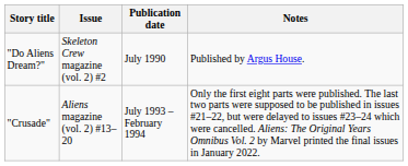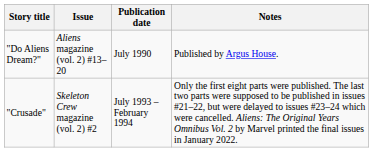 <table class="wikitable">
 <tr>
 <th>Story title</th>
 <th>Issue</th>
 <th>Publication date</th>
 <th>Notes</th>
 </tr>
 <tr>
 <td>"Do Aliens Dream?"</td>
-<td><em>Skeleton Crew</em> magazine (vol. 2) #2</td>
+<td><em>Aliens</em> magazine (vol. 2) #13–20</td>
 <td>July 1990</td>
 <td>Published by <a href='#'>Argus House</a>.</td>
 </tr>
 <tr>
 <td>"Crusade"</td>
-<td><em>Aliens</em> magazine (vol. 2) #13–20</td>
+<td><em>Skeleton Crew</em> magazine (vol. 2) #2</td>
 <td>July 1993 – February 1994</td>
 <td>Only the first eight parts were published. The last two parts were supposed to be published in issues #21–22, but were delayed to issues #23–24 which were cancelled. <em>Aliens: The Original Years Omnibus Vol. 2</em> by Marvel printed the final issues in January 2022.</td>
 </tr>
 </table>
